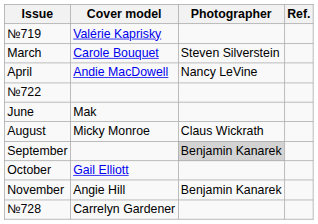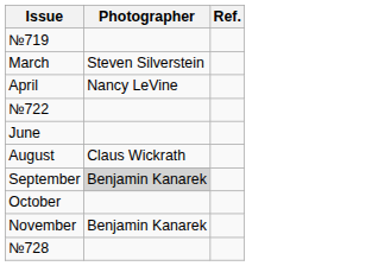 <table class="wikitable">
 <tr>
 <th>Issue</th>
-<th>Cover model</th>
 <th>Photographer</th>
 <th>Ref.</th>
 </tr>
 <tr>
 <td>№719</td>
-<td><a href='#'>Valérie Kaprisky</a></td>
 <td></td>
 <td></td>
 </tr>
 <tr>
 <td>March</td>
-<td><a href='#'>Carole Bouquet</a></td>
 <td>Steven Silverstein</td>
 <td></td>
 </tr>
 <tr>
 <td>April</td>
-<td><a href='#'>Andie MacDowell</a></td>
 <td>Nancy LeVine</td>
 <td></td>
 </tr>
 <tr>
 <td>№722</td>
 <td></td>
 <td></td>
-<td></td>
 </tr>
 <tr>
 <td>June</td>
-<td>Mak</td>
 <td></td>
 <td></td>
 </tr>
 <tr>
 <td>August</td>
-<td>Micky Monroe</td>
 <td>Claus Wickrath</td>
 <td></td>
 </tr>
 <tr>
 <td>September</td>
-<td></td>
 <td style="background: lightgrey;">Benjamin Kanarek</td>
 <td></td>
 </tr>
 <tr>
 <td>October</td>
-<td><a href='#'>Gail Elliott</a></td>
 <td></td>
 <td></td>
 </tr>
 <tr>
 <td>November</td>
-<td>Angie Hill</td>
 <td>Benjamin Kanarek</td>
 <td></td>
 </tr>
 <tr>
 <td>№728</td>
-<td>Carrelyn Gardener</td>
 <td></td>
 <td></td>
 </tr>
 </table>
